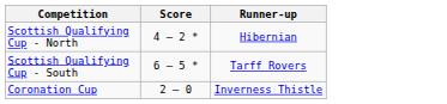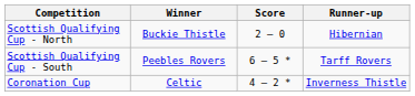 <table class="wikitable" style="text-align: center;">
 <tr>
 <th width=160>Competition</th>
+<th width=135>Winner</th>
 <th width=80>Score</th>
 <th width=135>Runner-up</th>
 </tr>
 <tr>
 <td align=left><a href='#'>Scottish Qualifying Cup</a> - North</td>
-<td>4 – 2 *</td>
+<td><a href='#'>Buckie Thistle</a></td>
+<td>2 – 0</td>
 <td><a href='#'>Hibernian</a></td>
 </tr>
 <tr>
 <td align=left><a href='#'>Scottish Qualifying Cup</a> - South</td>
+<td><a href='#'>Peebles Rovers</a></td>
 <td>6 – 5 *</td>
 <td><a href='#'>Tarff Rovers</a></td>
 </tr>
 <tr>
 <td align=left><a href='#'>Coronation Cup</a></td>
-<td>2 – 0</td>
+<td><a href='#'>Celtic</a></td>
+<td>4 – 2 *</td>
 <td><a href='#'>Inverness Thistle</a></td>
 </tr>
 </table>
